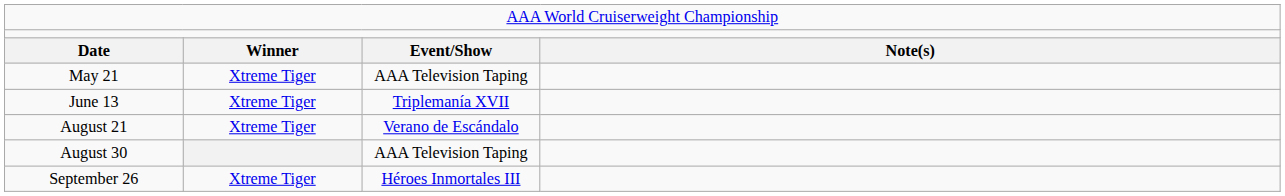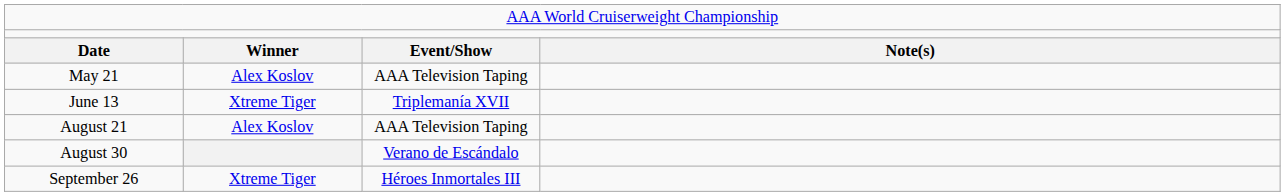 <table class="wikitable" style="text-align:center; width:100%;">
 <tr>
 <td colspan="5"><a href='#'>AAA World Cruiserweight Championship</a></td>
 </tr>
 <tr>
 <td colspan="5"><strong></strong></td>
 </tr>
 <tr>
 <th width="14%">Date</th>
 <th width="14%">Winner</th>
 <th width="14%">Event/Show</th>
 <th width="58%">Note(s)</th>
 </tr>
 <tr>
 <td>May 21</td>
-<td><a href='#'>Xtreme Tiger</a></td>
+<td><a href='#'>Alex Koslov</a></td>
 <td>AAA Television Taping</td>
 <td align="left"></td>
 </tr>
 <tr>
 <td>June 13</td>
 <td><a href='#'>Xtreme Tiger</a></td>
 <td><a href='#'>Triplemanía XVII</a></td>
 <td align="left"></td>
 </tr>
 <tr>
 <td>August 21</td>
-<td><a href='#'>Xtreme Tiger</a></td>
-<td><a href='#'>Verano de Escándalo</a></td>
+<td><a href='#'>Alex Koslov</a></td>
+<td>AAA Television Taping</td>
 <td align="left"></td>
 </tr>
 <tr>
 <td>August 30</td>
 <th></th>
-<td>AAA Television Taping</td>
+<td><a href='#'>Verano de Escándalo</a></td>
 <td align="left"></td>
 </tr>
 <tr>
 <td>September 26</td>
 <td><a href='#'>Xtreme Tiger</a></td>
 <td><a href='#'>Héroes Inmortales III</a></td>
 <td align="left"></td>
 </tr>
 </table>
